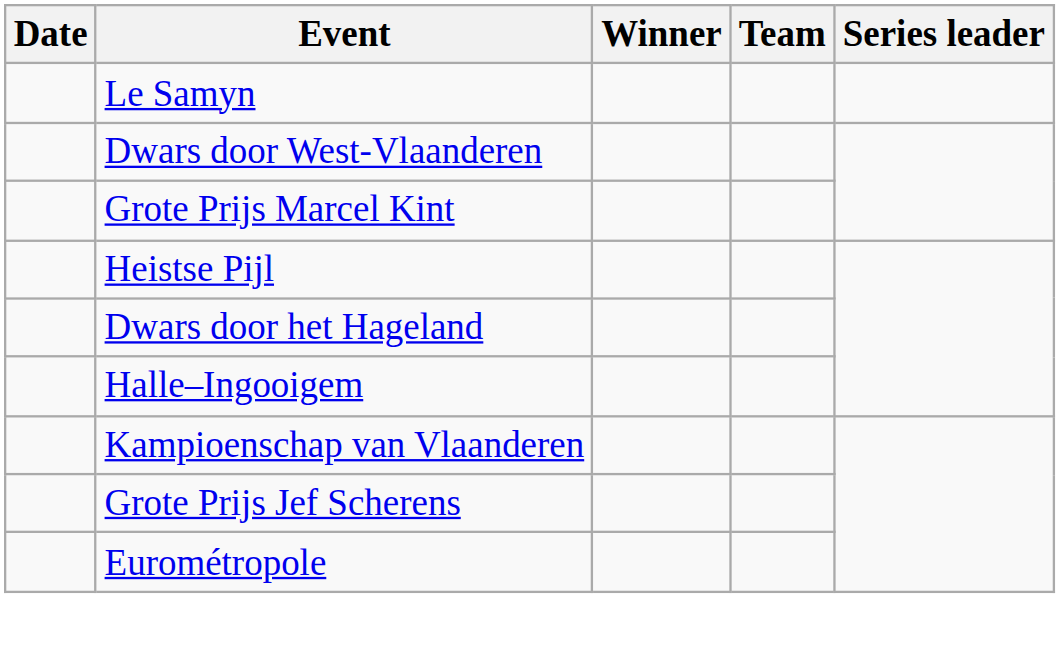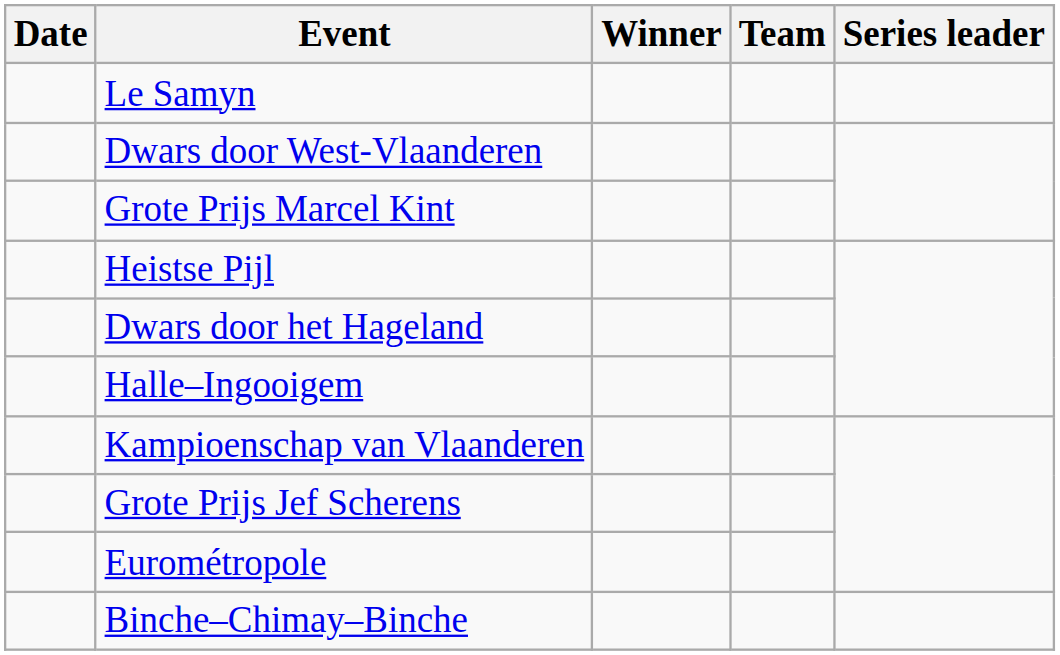 <table class="wikitable sortable">
 <tr>
 <th>Date</th>
 <th>Event</th>
 <th>Winner</th>
 <th>Team</th>
 <th class="unsortable">Series leader</th>
 </tr>
 <tr>
 <td></td>
 <td><a href='#'>Le Samyn</a></td>
 <td></td>
 <td></td>
 <td></td>
 </tr>
 <tr>
 <td></td>
 <td><a href='#'>Dwars door West-Vlaanderen</a></td>
 <td></td>
 <td></td>
 <td rowspan=2></td>
 </tr>
 <tr>
 <td></td>
 <td><a href='#'>Grote Prijs Marcel Kint</a></td>
 <td></td>
 <td></td>
 </tr>
 <tr>
 <td></td>
 <td><a href='#'>Heistse Pijl</a></td>
 <td></td>
 <td></td>
 <td rowspan=3></td>
 </tr>
 <tr>
 <td></td>
 <td><a href='#'>Dwars door het Hageland</a></td>
 <td></td>
 <td></td>
 </tr>
 <tr>
 <td></td>
 <td><a href='#'>Halle–Ingooigem</a></td>
 <td></td>
 <td></td>
 </tr>
 <tr>
 <td></td>
 <td><a href='#'>Kampioenschap van Vlaanderen</a></td>
 <td></td>
 <td></td>
 <td rowspan=3></td>
 </tr>
 <tr>
 <td></td>
 <td><a href='#'>Grote Prijs Jef Scherens</a></td>
 <td></td>
 <td></td>
 </tr>
 <tr>
 <td></td>
 <td><a href='#'>Eurométropole</a></td>
 <td></td>
 <td></td>
 </tr>
+<tr>
+<td></td>
+<td><a href='#'>Binche–Chimay–Binche</a></td>
+<td></td>
+<td></td>
+<td></td>
+</tr>
 </table>
